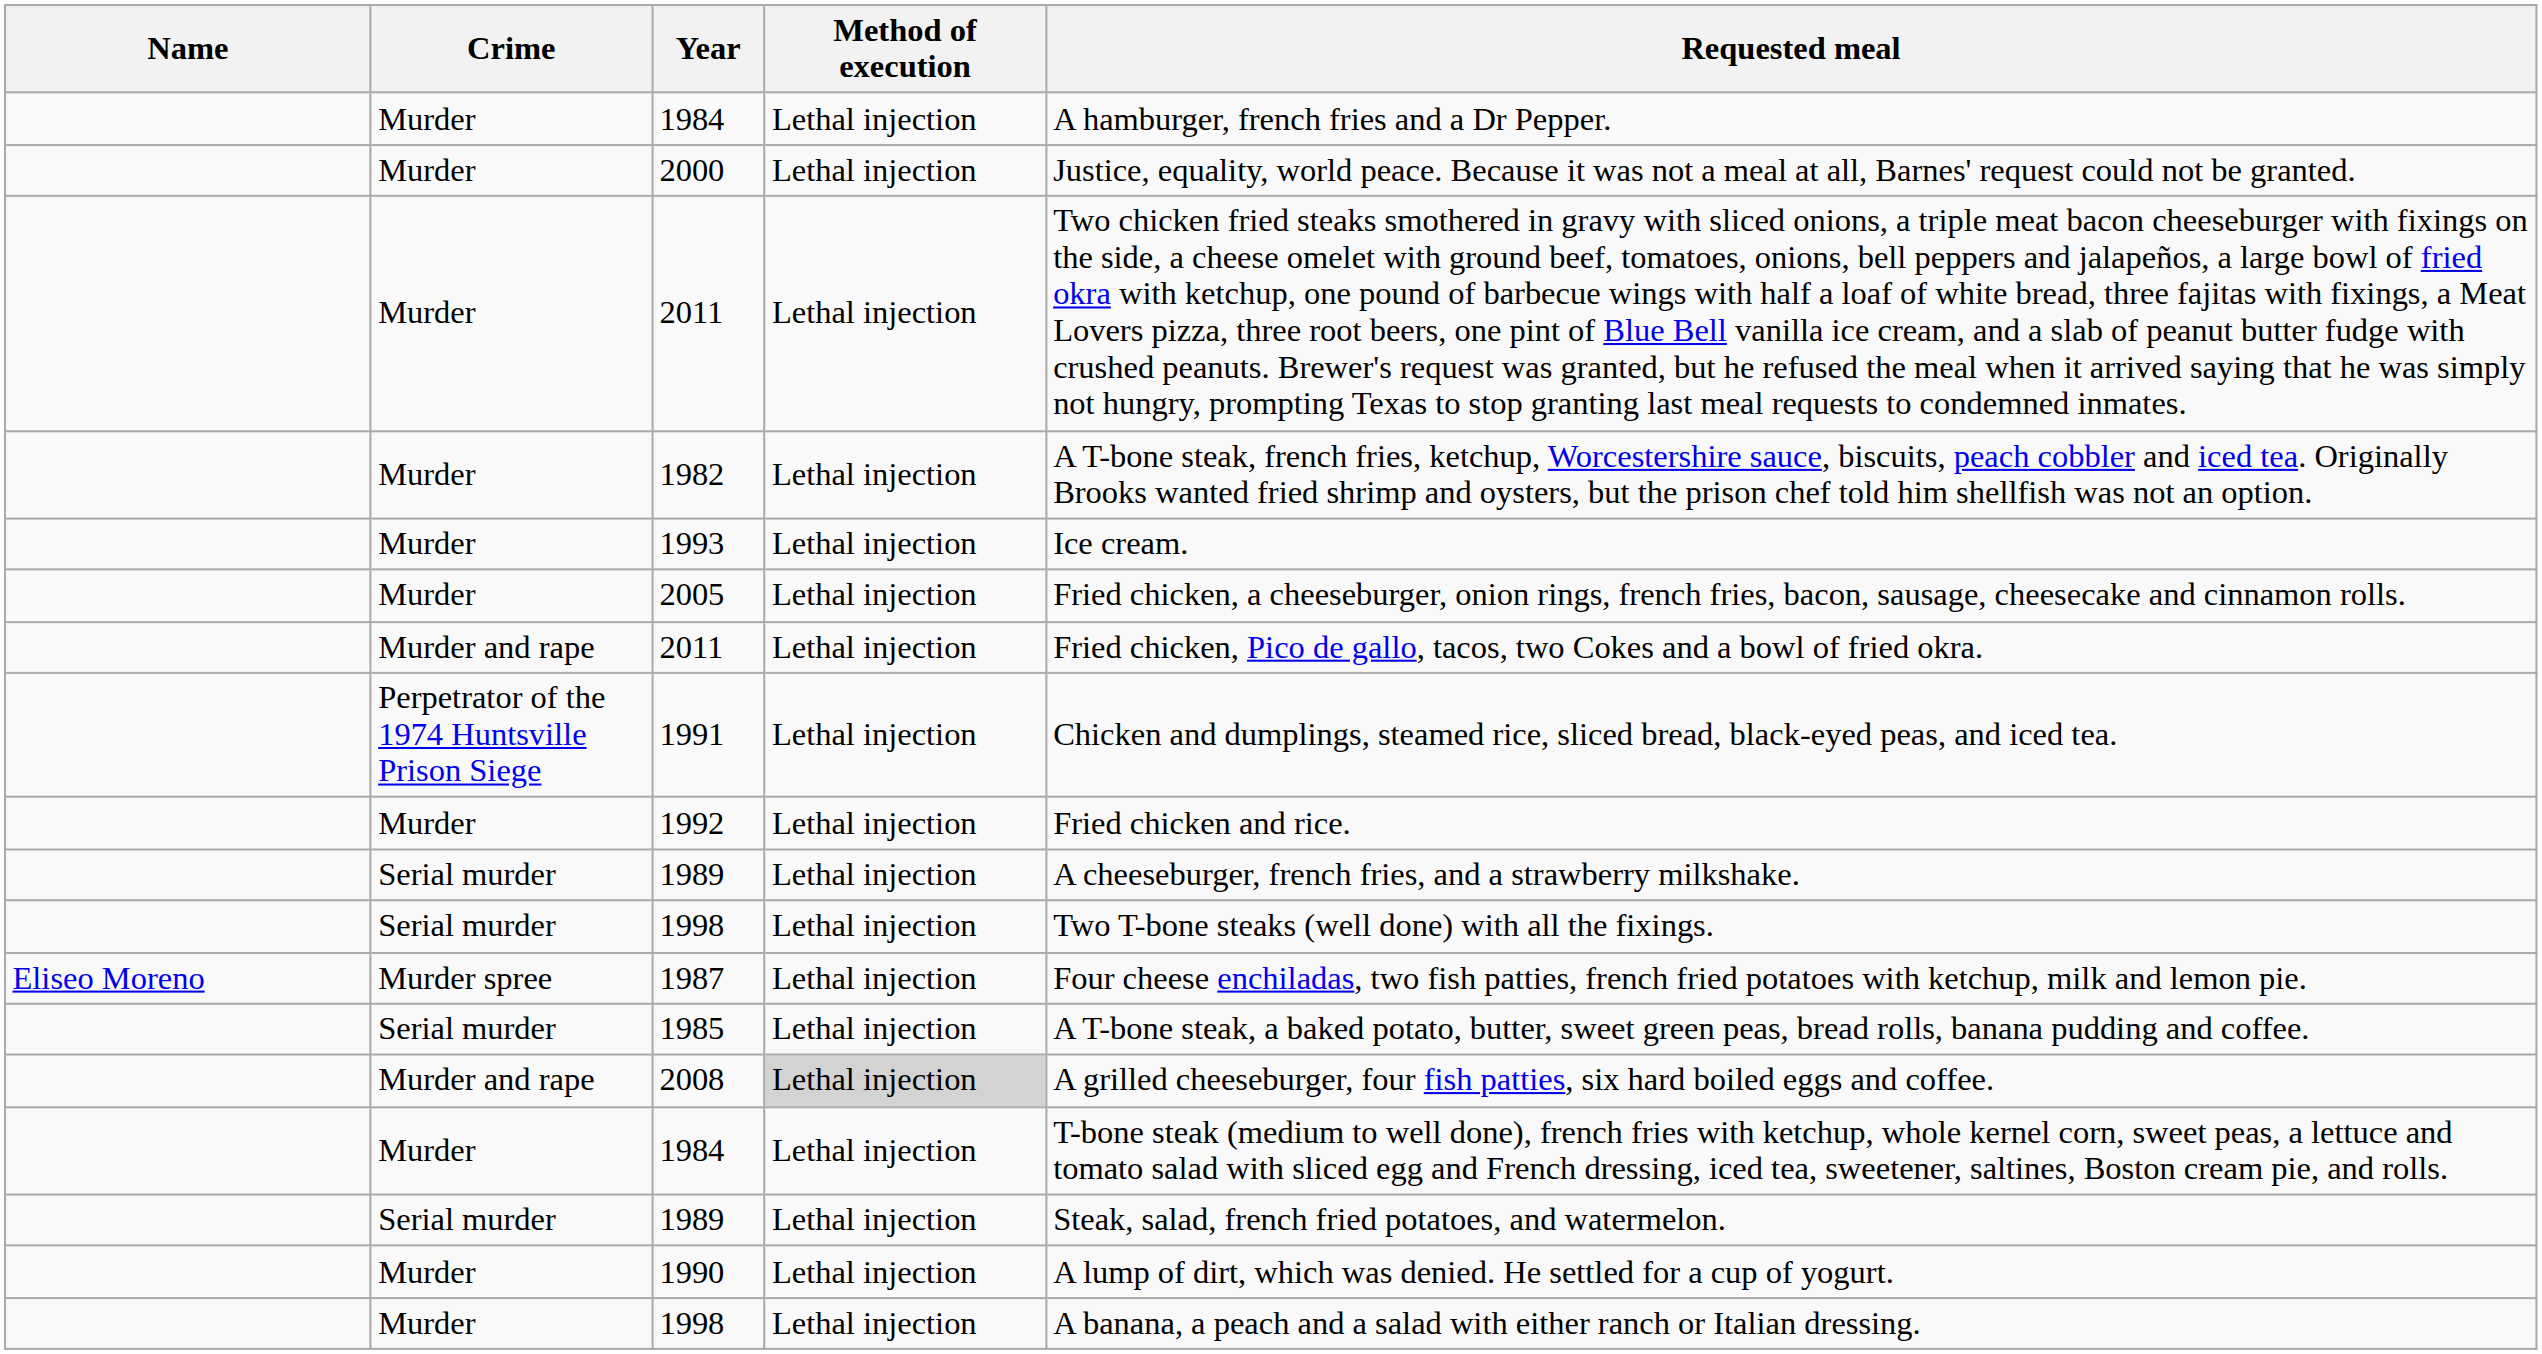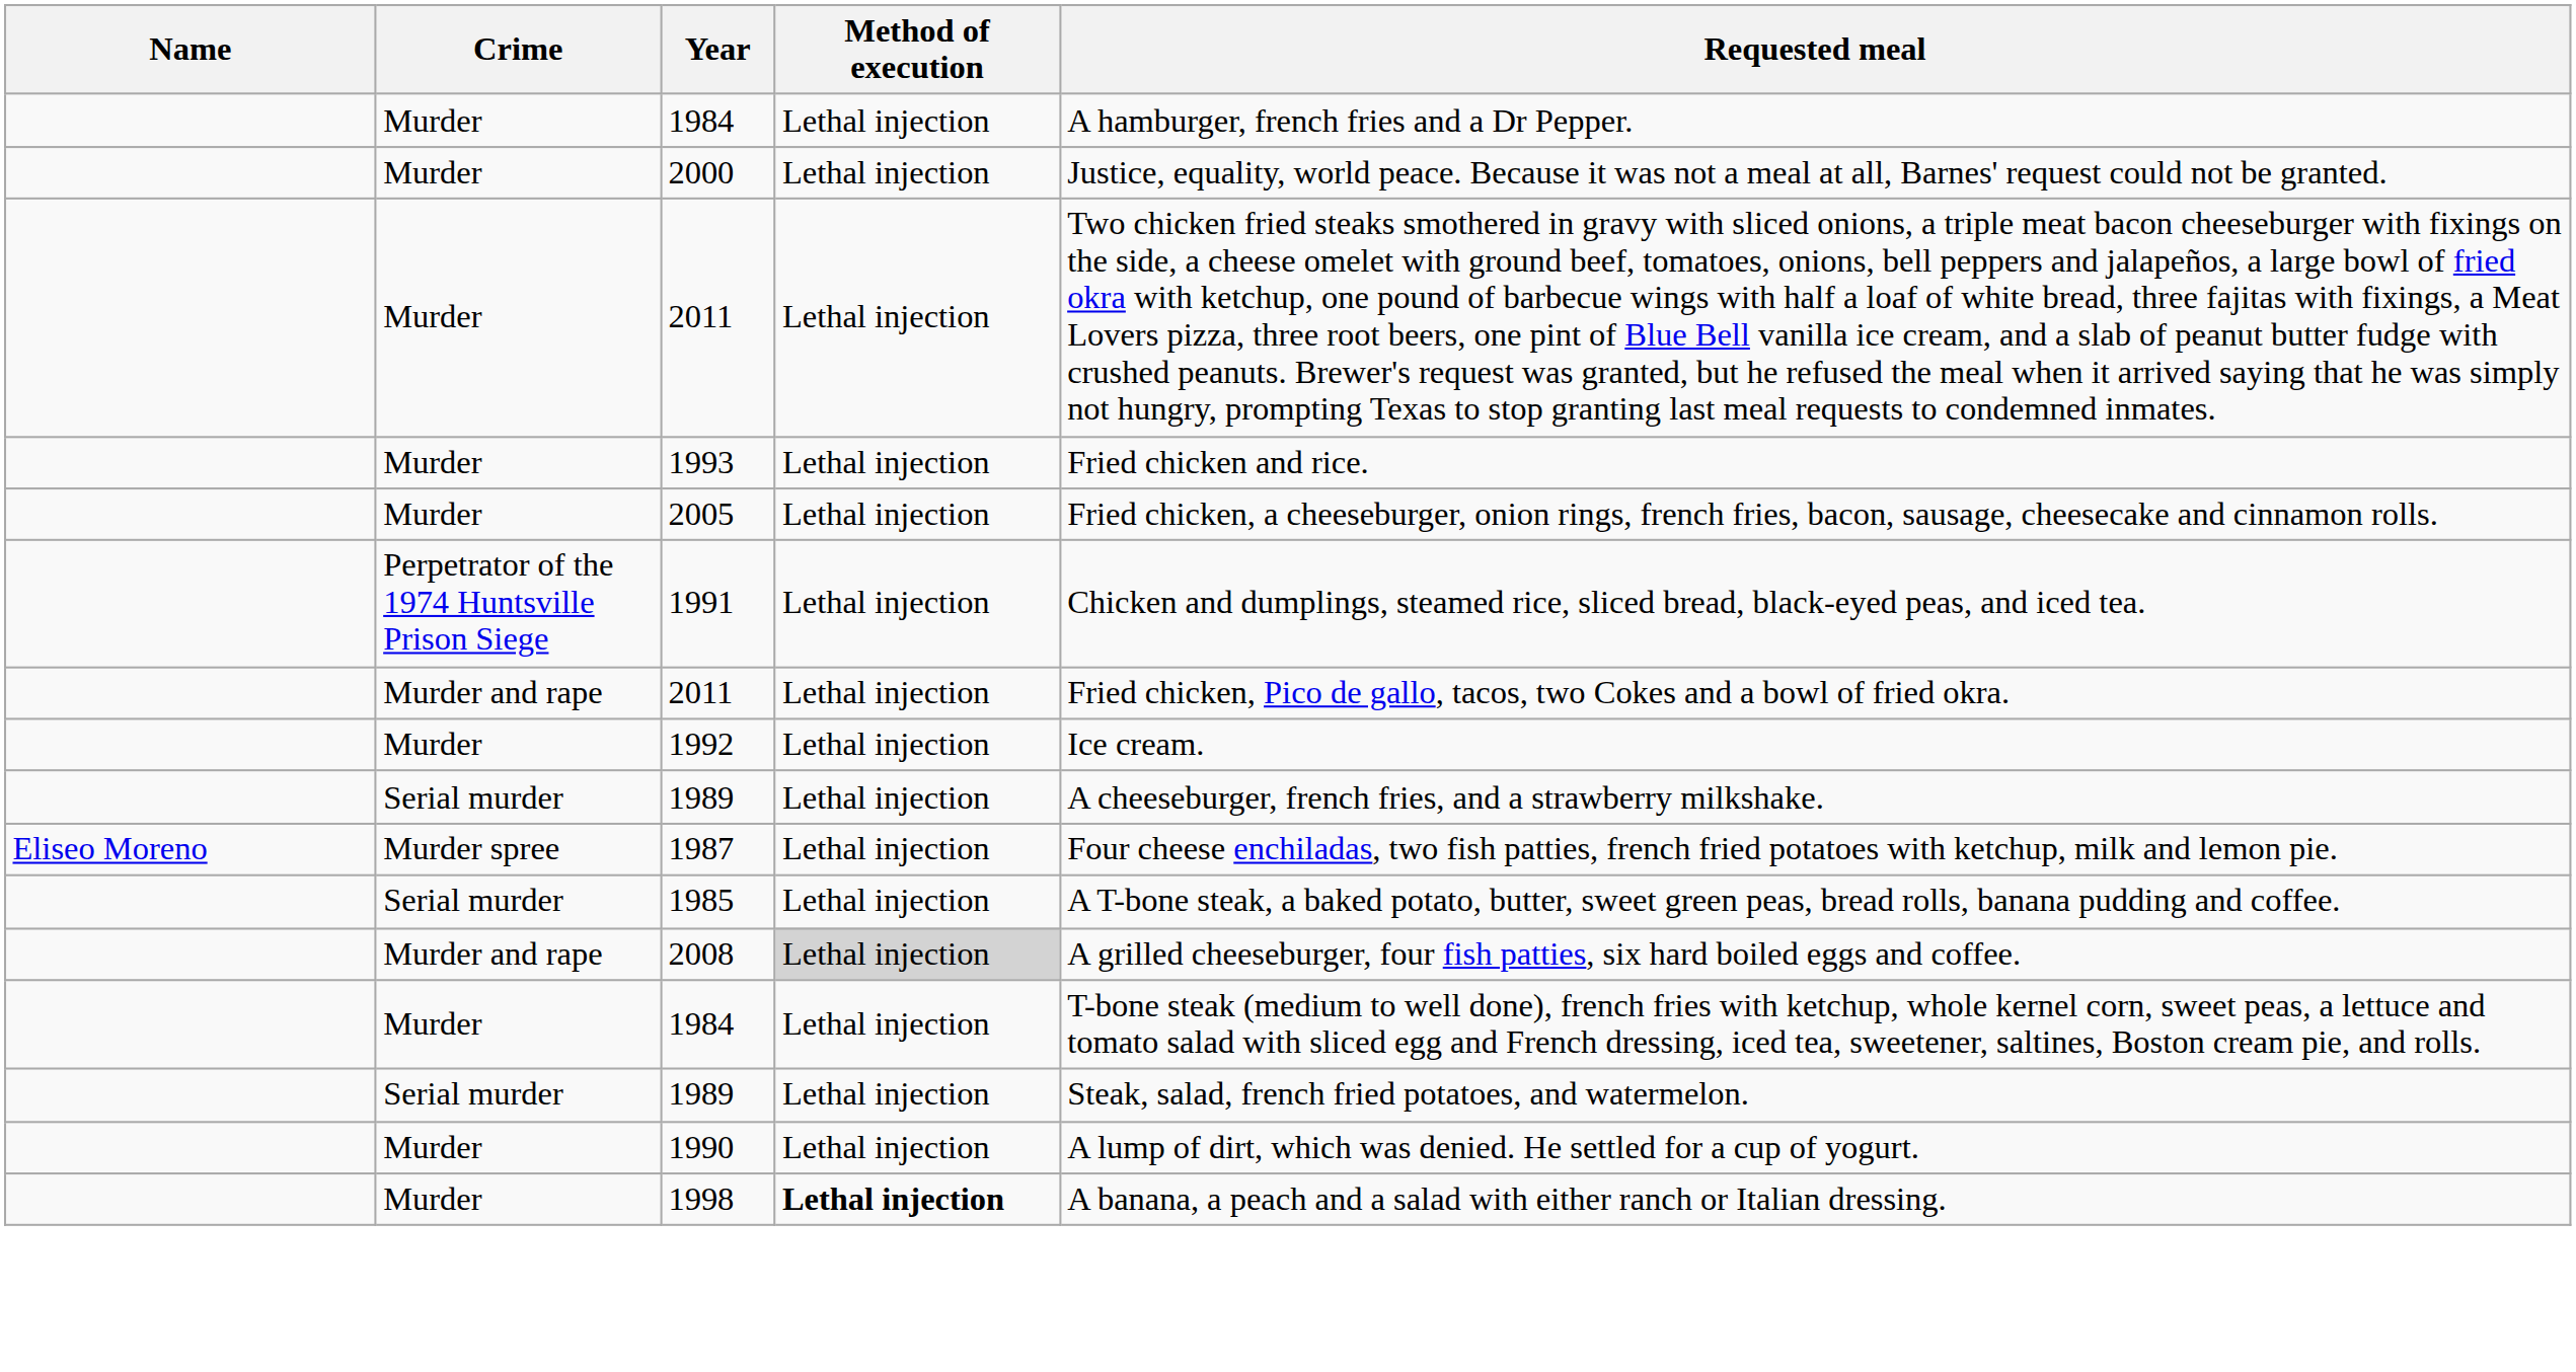 <table class="wikitable sortable" style="font-size:100%; ">
 <tr>
 <th width="13%">Name</th>
 <th width="10%">Crime</th>
 <th width="4%">Year</th>
 <th width="10%">Method of execution</th>
 <th width="53%">Requested meal</th>
 </tr>
 <tr>
 <td></td>
 <td>Murder</td>
 <td>1984</td>
 <td>Lethal injection</td>
 <td>A hamburger, french fries and a Dr Pepper.</td>
 </tr>
 <tr>
 <td></td>
 <td>Murder</td>
 <td>2000</td>
 <td>Lethal injection</td>
 <td>Justice, equality, world peace. Because it was not a meal at all, Barnes' request could not be granted.</td>
 </tr>
 <tr>
 <td></td>
 <td>Murder</td>
 <td>2011</td>
 <td>Lethal injection</td>
 <td>Two chicken fried steaks smothered in gravy with sliced onions, a triple meat bacon cheeseburger with fixings on the side, a cheese omelet with ground beef, tomatoes, onions, bell peppers and jalapeños, a large bowl of <a href='#'>fried okra</a> with ketchup, one pound of barbecue wings with half a loaf of white bread, three fajitas with fixings, a Meat Lovers pizza, three root beers, one pint of <a href='#'>Blue Bell</a> vanilla ice cream, and a slab of peanut butter fudge with crushed peanuts. Brewer's request was granted, but he refused the meal when it arrived saying that he was simply not hungry, prompting Texas to stop granting last meal requests to condemned inmates.</td>
 </tr>
 <tr>
 <td></td>
 <td>Murder</td>
-<td>1982</td>
-<td>Lethal injection</td>
-<td>A T-bone steak, french fries, ketchup, <a href='#'>Worcestershire sauce</a>, biscuits, <a href='#'>peach cobbler</a> and <a href='#'>iced tea</a>. Originally Brooks wanted fried shrimp and oysters, but the prison chef told him shellfish was not an option.</td>
-</tr>
-<tr>
-<td></td>
-<td>Murder</td>
 <td>1993</td>
 <td>Lethal injection</td>
-<td>Ice cream.</td>
+<td>Fried chicken and rice.</td>
 </tr>
 <tr>
 <td></td>
 <td>Murder</td>
 <td>2005</td>
 <td>Lethal injection</td>
 <td>Fried chicken, a cheeseburger, onion rings, french fries, bacon, sausage, cheesecake and cinnamon rolls.</td>
 </tr>
 <tr>
 <td></td>
+<td>Perpetrator of the <a href='#'>1974 Huntsville Prison Siege</a></td>
+<td>1991</td>
+<td>Lethal injection</td>
+<td>Chicken and dumplings, steamed rice, sliced bread, black-eyed peas, and iced tea.</td>
+</tr>
+<tr>
+<td></td>
 <td>Murder and rape</td>
 <td>2011</td>
 <td>Lethal injection</td>
 <td>Fried chicken, <a href='#'>Pico de gallo</a>, tacos, two Cokes and a bowl of fried okra.</td>
 </tr>
 <tr>
 <td></td>
-<td>Perpetrator of the <a href='#'>1974 Huntsville Prison Siege</a></td>
-<td>1991</td>
-<td>Lethal injection</td>
-<td>Chicken and dumplings, steamed rice, sliced bread, black-eyed peas, and iced tea.</td>
-</tr>
-<tr>
-<td></td>
 <td>Murder</td>
 <td>1992</td>
 <td>Lethal injection</td>
-<td>Fried chicken and rice.</td>
+<td>Ice cream.</td>
 </tr>
 <tr>
 <td></td>
 <td>Serial murder</td>
 <td>1989</td>
 <td>Lethal injection</td>
 <td>A cheeseburger, french fries, and a strawberry milkshake.</td>
-</tr>
-<tr>
-<td></td>
-<td>Serial murder</td>
-<td>1998</td>
-<td>Lethal injection</td>
-<td>Two T-bone steaks (well done) with all the fixings.</td>
 </tr>
 <tr>
 <td><a href='#'>Eliseo Moreno</a></td>
 <td>Murder spree</td>
 <td>1987</td>
 <td>Lethal injection</td>
 <td>Four cheese <a href='#'>enchiladas</a>, two fish patties, french fried potatoes with ketchup, milk and lemon pie.</td>
 </tr>
 <tr>
 <td></td>
 <td>Serial murder</td>
 <td>1985</td>
 <td>Lethal injection</td>
 <td>A T-bone steak, a baked potato, butter, sweet green peas, bread rolls, banana pudding and coffee.</td>
 </tr>
 <tr>
 <td></td>
 <td>Murder and rape</td>
 <td>2008</td>
 <td style="background: lightgrey;">Lethal injection</td>
 <td>A grilled cheeseburger, four <a href='#'>fish patties</a>, six hard boiled eggs and coffee.</td>
 </tr>
 <tr>
 <td></td>
 <td>Murder</td>
 <td>1984</td>
 <td>Lethal injection</td>
 <td>T-bone steak (medium to well done), french fries with ketchup, whole kernel corn, sweet peas, a lettuce and tomato salad with sliced egg and French dressing, iced tea, sweetener, saltines, Boston cream pie, and rolls.</td>
 </tr>
 <tr>
 <td></td>
 <td>Serial murder</td>
 <td>1989</td>
 <td>Lethal injection</td>
 <td>Steak, salad, french fried potatoes, and watermelon.</td>
 </tr>
 <tr>
 <td></td>
 <td>Murder</td>
 <td>1990</td>
 <td>Lethal injection</td>
 <td>A lump of dirt, which was denied. He settled for a cup of yogurt.</td>
 </tr>
 <tr>
 <td></td>
 <td>Murder</td>
 <td>1998</td>
-<td>Lethal injection</td>
+<td><strong>Lethal injection</strong></td>
 <td>A banana, a peach and a salad with either ranch or Italian dressing.</td>
 </tr>
 </table>
